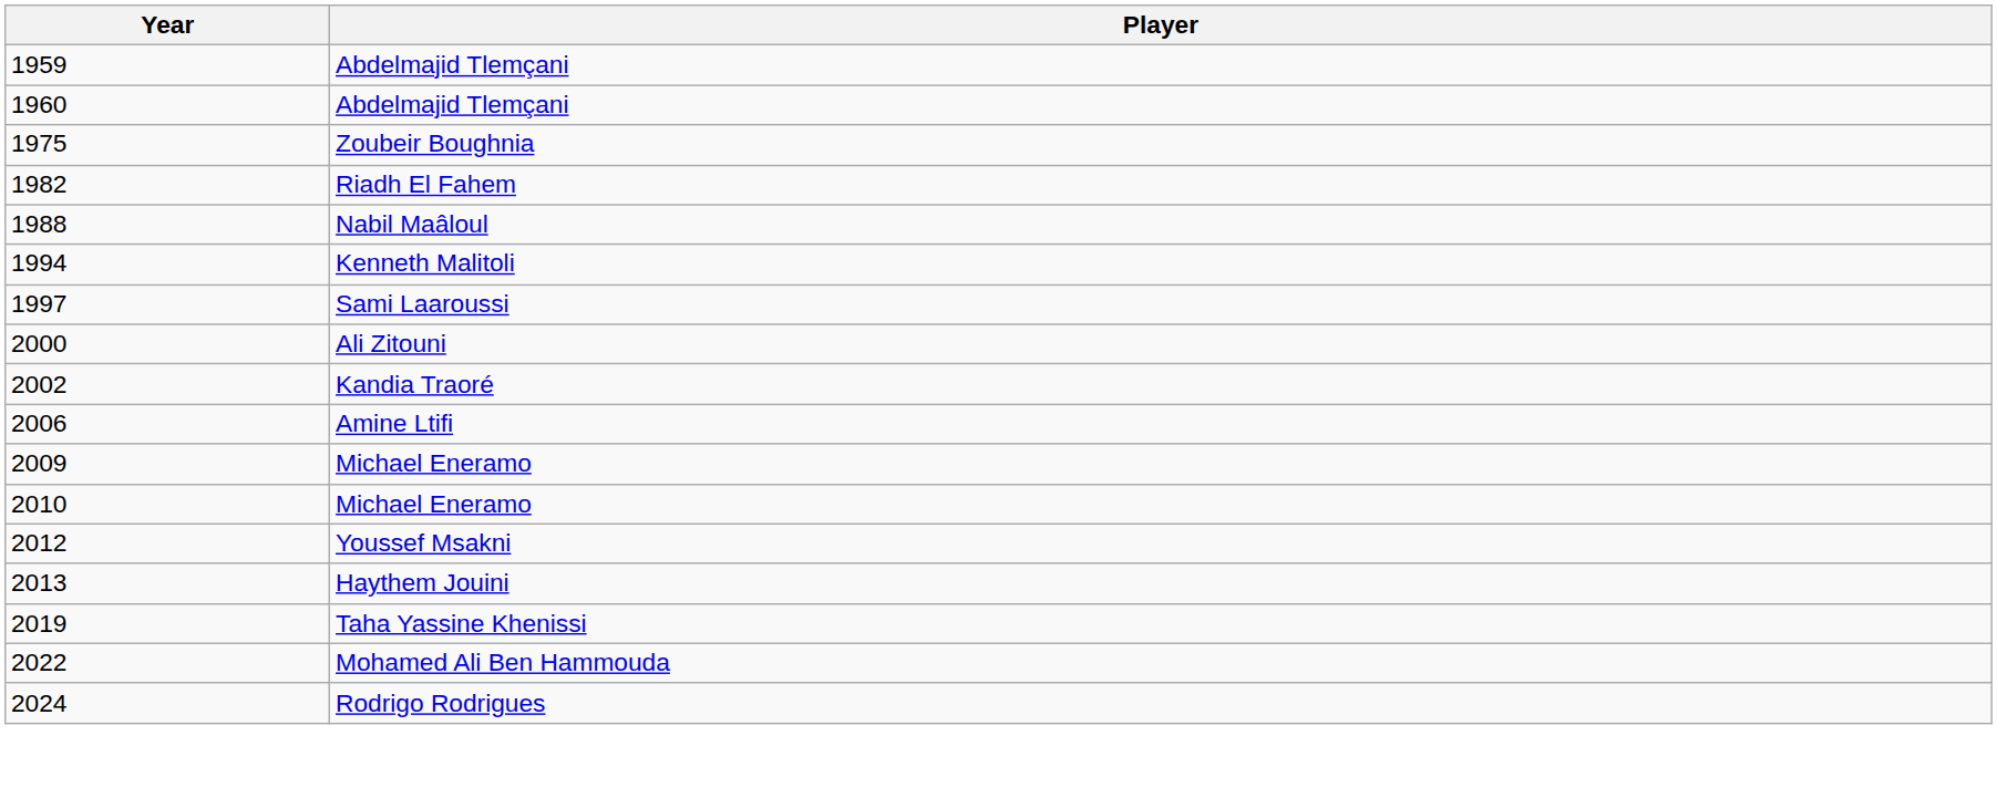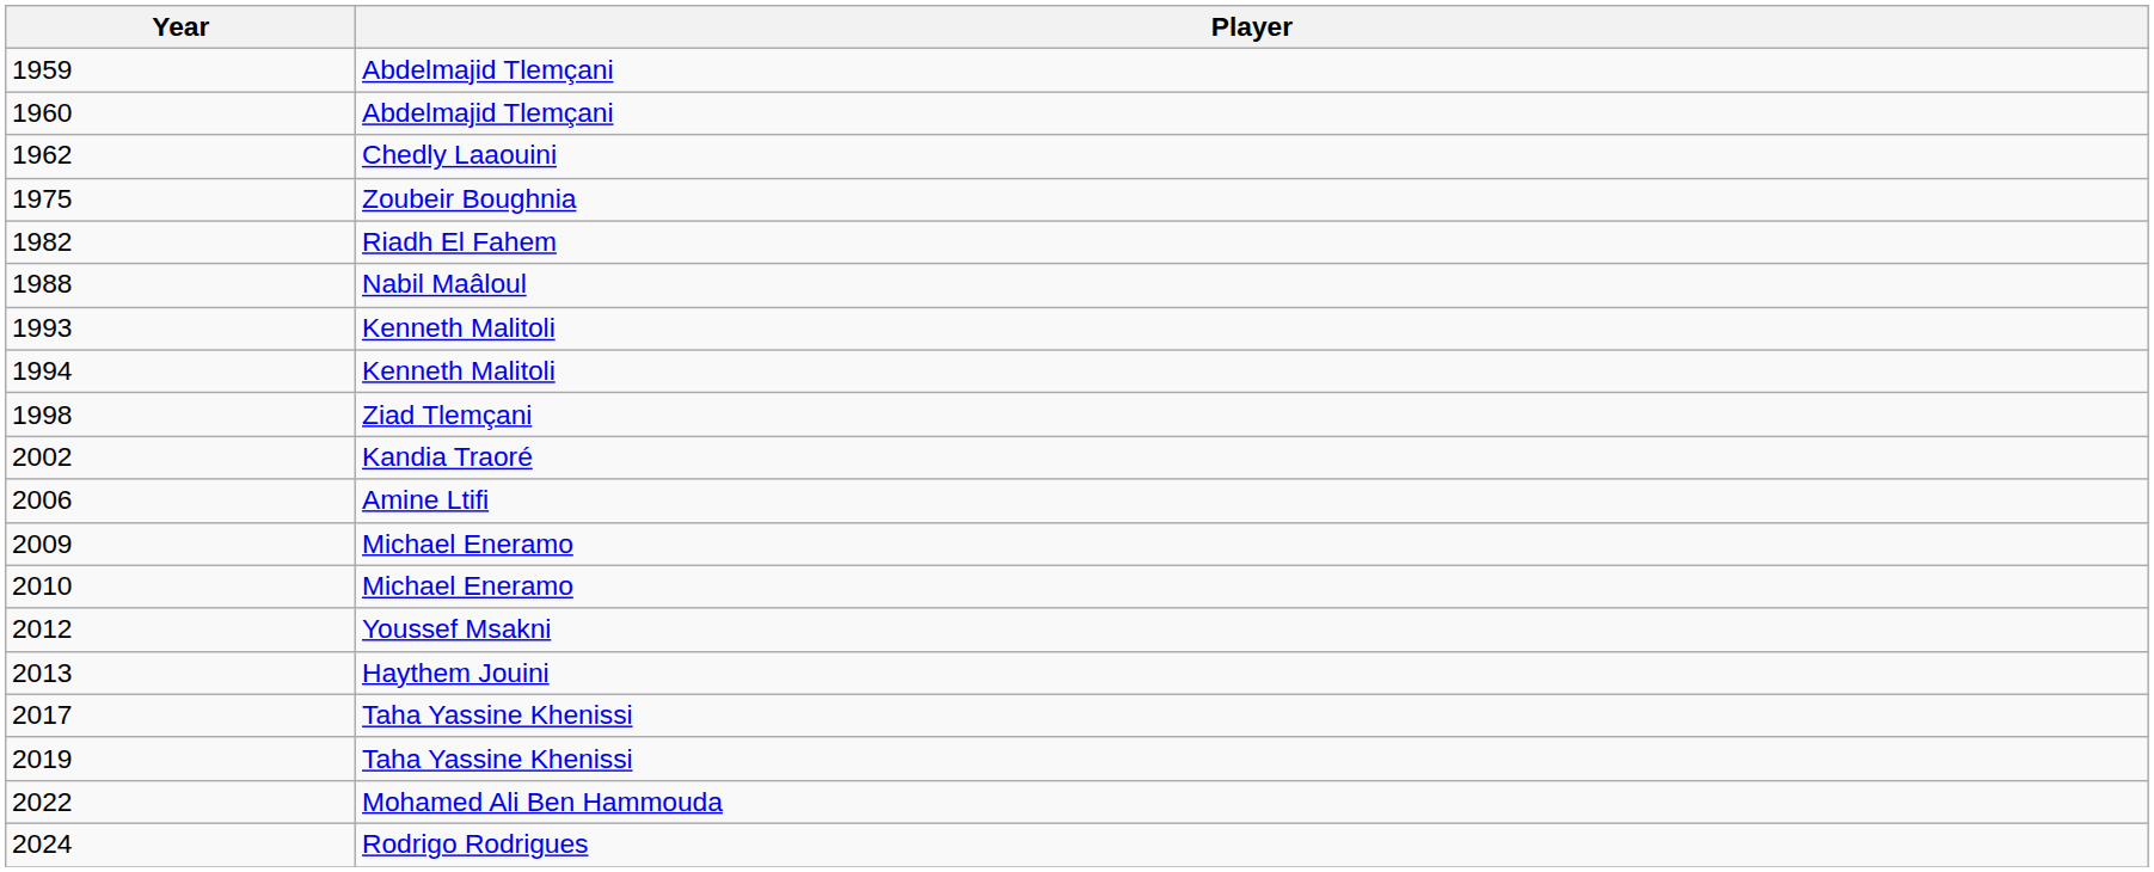 <table class="wikitable" style="width: 100%;">
 <tr>
 <th>Year</th>
 <th>Player</th>
 </tr>
 <tr>
 <td>1959</td>
 <td> <a href='#'>Abdelmajid Tlemçani</a></td>
 </tr>
 <tr>
 <td>1960</td>
 <td> <a href='#'>Abdelmajid Tlemçani</a></td>
 </tr>
 <tr>
+<td>1962</td>
+<td> <a href='#'>Chedly Laaouini</a></td>
+</tr>
+<tr>
 <td>1975</td>
 <td> <a href='#'>Zoubeir Boughnia</a></td>
 </tr>
 <tr>
 <td>1982</td>
 <td> <a href='#'>Riadh El Fahem</a></td>
 </tr>
 <tr>
 <td>1988</td>
 <td> <a href='#'>Nabil Maâloul</a></td>
 </tr>
 <tr>
+<td>1993</td>
+<td> <a href='#'>Kenneth Malitoli</a></td>
+</tr>
+<tr>
 <td>1994</td>
 <td> <a href='#'>Kenneth Malitoli</a></td>
 </tr>
 <tr>
-<td>1997</td>
-<td> <a href='#'>Sami Laaroussi</a></td>
-</tr>
-<tr>
-<td>2000</td>
-<td> <a href='#'>Ali Zitouni</a></td>
+<td>1998</td>
+<td> <a href='#'>Ziad Tlemçani</a></td>
 </tr>
 <tr>
 <td>2002</td>
 <td> <a href='#'>Kandia Traoré</a></td>
 </tr>
 <tr>
 <td>2006</td>
 <td> <a href='#'>Amine Ltifi</a></td>
 </tr>
 <tr>
 <td>2009</td>
 <td> <a href='#'>Michael Eneramo</a></td>
 </tr>
 <tr>
 <td>2010</td>
 <td> <a href='#'>Michael Eneramo</a></td>
 </tr>
 <tr>
 <td>2012</td>
 <td> <a href='#'>Youssef Msakni</a></td>
 </tr>
 <tr>
 <td>2013</td>
 <td> <a href='#'>Haythem Jouini</a></td>
 </tr>
 <tr>
+<td>2017</td>
+<td> <a href='#'>Taha Yassine Khenissi</a></td>
+</tr>
+<tr>
 <td>2019</td>
 <td> <a href='#'>Taha Yassine Khenissi</a></td>
 </tr>
 <tr>
 <td>2022</td>
 <td> <a href='#'>Mohamed Ali Ben Hammouda</a></td>
 </tr>
 <tr>
 <td>2024</td>
 <td> <a href='#'>Rodrigo Rodrigues</a></td>
 </tr>
 </table>
